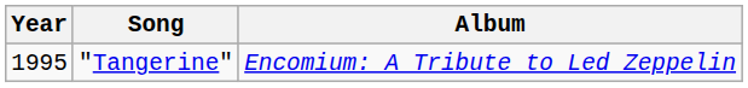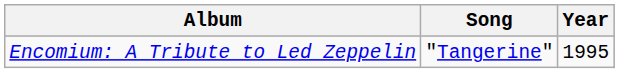 <table class="wikitable">
 <tr>
+<th>Album</th>
+<th>Song</th>
 <th>Year</th>
-<th>Song</th>
-<th>Album</th>
 </tr>
 <tr>
+<td><em><a href='#'>Encomium: A Tribute to Led Zeppelin</a></em></td>
+<td>"<a href='#'>Tangerine</a>"</td>
 <td>1995</td>
-<td>"<a href='#'>Tangerine</a>"</td>
-<td><em><a href='#'>Encomium: A Tribute to Led Zeppelin</a></em></td>
 </tr>
 </table>
